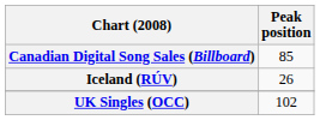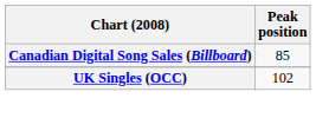 <table class="wikitable sortable plainrowheaders" style="text-align:center;">
 <tr>
 <th scope="col">Chart (2008)</th>
 <th scope="col">Peak<br>position</th>
 </tr>
 <tr>
 <th scope="row"><a href='#'>Canadian Digital Song Sales</a> (<a href='#'><em>Billboard</em></a>)</th>
 <td>85</td>
 </tr>
 <tr>
-<th scope="row">Iceland (<a href='#'>RÚV</a>)</th>
-<td>26</td>
-</tr>
-<tr>
 </tr>
 <tr>
 <th scope="row"><a href='#'>UK Singles</a> (<a href='#'>OCC</a>)</th>
 <td>102</td>
 </tr>
 </table>
